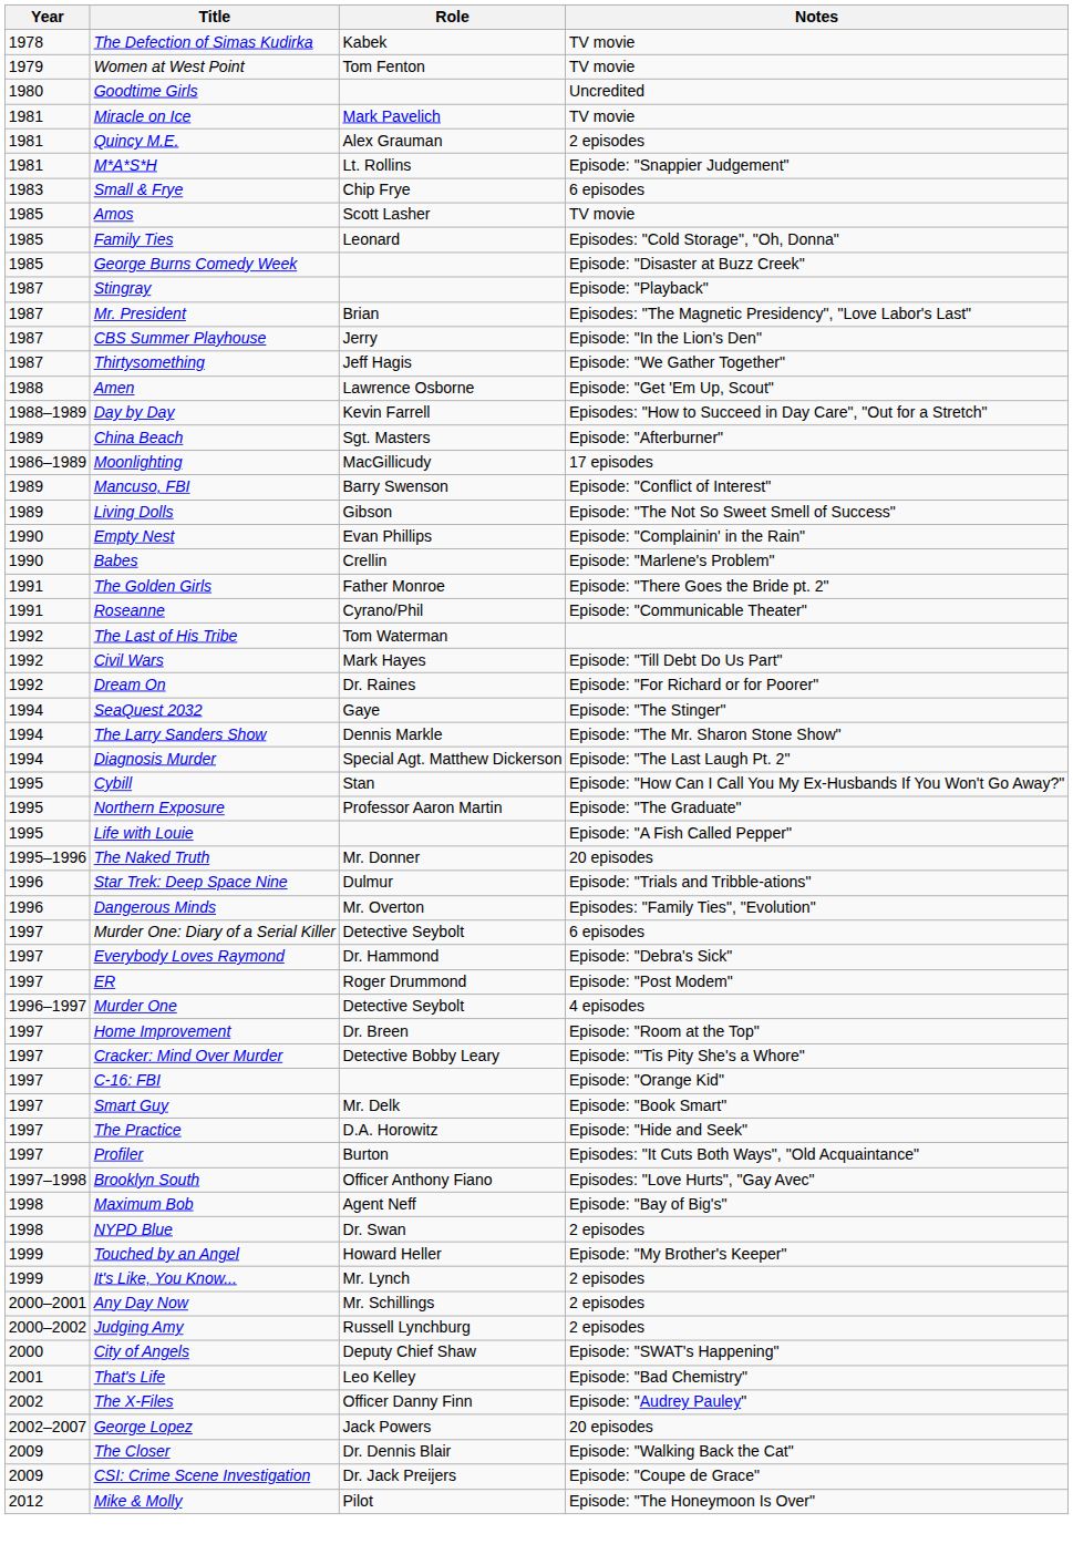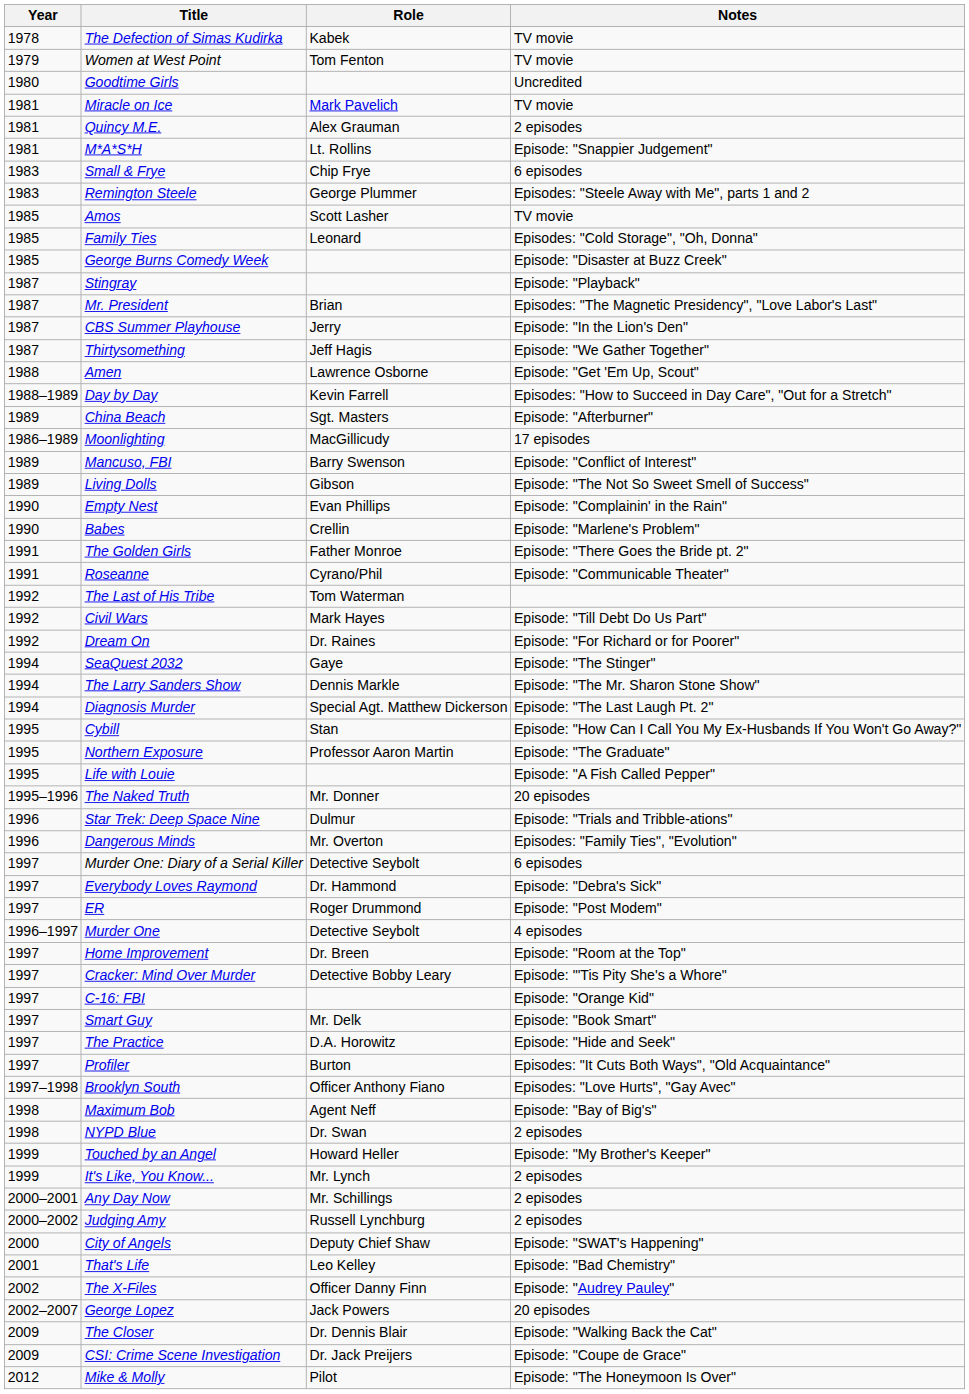 <table class="wikitable sortable">
 <tr>
 <th>Year</th>
 <th>Title</th>
 <th>Role</th>
 <th>Notes</th>
 </tr>
 <tr>
 <td>1978</td>
 <td><em><a href='#'>The Defection of Simas Kudirka</a></em></td>
 <td>Kabek</td>
 <td>TV movie</td>
 </tr>
 <tr>
 <td>1979</td>
 <td><em>Women at West Point</em></td>
 <td>Tom Fenton</td>
 <td>TV movie</td>
 </tr>
 <tr>
 <td>1980</td>
 <td><em><a href='#'>Goodtime Girls</a></em></td>
 <td></td>
 <td>Uncredited</td>
 </tr>
 <tr>
 <td>1981</td>
 <td><em><a href='#'>Miracle on Ice</a></em></td>
 <td><a href='#'>Mark Pavelich</a></td>
 <td>TV movie</td>
 </tr>
 <tr>
 <td>1981</td>
 <td><em><a href='#'>Quincy M.E.</a></em></td>
 <td>Alex Grauman</td>
 <td>2 episodes</td>
 </tr>
 <tr>
 <td>1981</td>
 <td><em><a href='#'>M*A*S*H</a></em></td>
 <td>Lt. Rollins</td>
 <td>Episode: "Snappier Judgement"</td>
 </tr>
 <tr>
 <td>1983</td>
 <td><em><a href='#'>Small & Frye</a></em></td>
 <td>Chip Frye</td>
 <td>6 episodes</td>
+</tr>
+<tr>
+<td>1983</td>
+<td><em><a href='#'>Remington Steele</a></em></td>
+<td>George Plummer</td>
+<td>Episodes: "Steele Away with Me", parts 1 and 2</td>
 </tr>
 <tr>
 <td>1985</td>
 <td><em><a href='#'>Amos</a></em></td>
 <td>Scott Lasher</td>
 <td>TV movie</td>
 </tr>
 <tr>
 <td>1985</td>
 <td><em><a href='#'>Family Ties</a></em></td>
 <td>Leonard</td>
 <td>Episodes: "Cold Storage", "Oh, Donna"</td>
 </tr>
 <tr>
 <td>1985</td>
 <td><em><a href='#'>George Burns Comedy Week</a></em></td>
 <td></td>
 <td>Episode: "Disaster at Buzz Creek"</td>
 </tr>
 <tr>
 <td>1987</td>
 <td><em><a href='#'>Stingray</a></em></td>
 <td></td>
 <td>Episode: "Playback"</td>
 </tr>
 <tr>
 <td>1987</td>
 <td><em><a href='#'>Mr. President</a></em></td>
 <td>Brian</td>
 <td>Episodes: "The Magnetic Presidency", "Love Labor's Last"</td>
 </tr>
 <tr>
 <td>1987</td>
 <td><em><a href='#'>CBS Summer Playhouse</a></em></td>
 <td>Jerry</td>
 <td>Episode: "In the Lion's Den"</td>
 </tr>
 <tr>
 <td>1987</td>
 <td><em><a href='#'>Thirtysomething</a></em></td>
 <td>Jeff Hagis</td>
 <td>Episode: "We Gather Together"</td>
 </tr>
 <tr>
 <td>1988</td>
 <td><em><a href='#'>Amen</a></em></td>
 <td>Lawrence Osborne</td>
 <td>Episode: "Get 'Em Up, Scout"</td>
 </tr>
 <tr>
 <td>1988–1989</td>
 <td><em><a href='#'>Day by Day</a></em></td>
 <td>Kevin Farrell</td>
 <td>Episodes: "How to Succeed in Day Care", "Out for a Stretch"</td>
 </tr>
 <tr>
 <td>1989</td>
 <td><em><a href='#'>China Beach</a></em></td>
 <td>Sgt. Masters</td>
 <td>Episode: "Afterburner"</td>
 </tr>
 <tr>
 <td>1986–1989</td>
 <td><em><a href='#'>Moonlighting</a></em></td>
 <td>MacGillicudy</td>
 <td>17 episodes</td>
 </tr>
 <tr>
 <td>1989</td>
 <td><em><a href='#'>Mancuso, FBI</a></em></td>
 <td>Barry Swenson</td>
 <td>Episode: "Conflict of Interest"</td>
 </tr>
 <tr>
 <td>1989</td>
 <td><em><a href='#'>Living Dolls</a></em></td>
 <td>Gibson</td>
 <td>Episode: "The Not So Sweet Smell of Success"</td>
 </tr>
 <tr>
 <td>1990</td>
 <td><em><a href='#'>Empty Nest</a></em></td>
 <td>Evan Phillips</td>
 <td>Episode: "Complainin' in the Rain"</td>
 </tr>
 <tr>
 <td>1990</td>
 <td><em><a href='#'>Babes</a></em></td>
 <td>Crellin</td>
 <td>Episode: "Marlene's Problem"</td>
 </tr>
 <tr>
 <td>1991</td>
 <td><em><a href='#'>The Golden Girls</a></em></td>
 <td>Father Monroe</td>
 <td>Episode: "There Goes the Bride pt. 2"</td>
 </tr>
 <tr>
 <td>1991</td>
 <td><em><a href='#'>Roseanne</a></em></td>
 <td>Cyrano/Phil</td>
 <td>Episode: "Communicable Theater"</td>
 </tr>
 <tr>
 <td>1992</td>
 <td><em><a href='#'>The Last of His Tribe</a></em></td>
 <td>Tom Waterman</td>
 </tr>
 <tr>
 <td>1992</td>
 <td><em><a href='#'>Civil Wars</a></em></td>
 <td>Mark Hayes</td>
 <td>Episode: "Till Debt Do Us Part"</td>
 </tr>
 <tr>
 <td>1992</td>
 <td><em><a href='#'>Dream On</a></em></td>
 <td>Dr. Raines</td>
 <td>Episode: "For Richard or for Poorer"</td>
 </tr>
 <tr>
 <td>1994</td>
 <td><em><a href='#'>SeaQuest 2032</a></em></td>
 <td>Gaye</td>
 <td>Episode: "The Stinger"</td>
 </tr>
 <tr>
 <td>1994</td>
 <td><em><a href='#'>The Larry Sanders Show</a></em></td>
 <td>Dennis Markle</td>
 <td>Episode: "The Mr. Sharon Stone Show"</td>
 </tr>
 <tr>
 <td>1994</td>
 <td><em><a href='#'>Diagnosis Murder</a></em></td>
 <td>Special Agt. Matthew Dickerson</td>
 <td>Episode: "The Last Laugh Pt. 2"</td>
 </tr>
 <tr>
 <td>1995</td>
 <td><em><a href='#'>Cybill</a></em></td>
 <td>Stan</td>
 <td>Episode: "How Can I Call You My Ex-Husbands If You Won't Go Away?"</td>
 </tr>
 <tr>
 <td>1995</td>
 <td><em><a href='#'>Northern Exposure</a></em></td>
 <td>Professor Aaron Martin</td>
 <td>Episode: "The Graduate"</td>
 </tr>
 <tr>
 <td>1995</td>
 <td><em><a href='#'>Life with Louie</a></em></td>
 <td></td>
 <td>Episode: "A Fish Called Pepper"</td>
 </tr>
 <tr>
 <td>1995–1996</td>
 <td><em><a href='#'>The Naked Truth</a></em></td>
 <td>Mr. Donner</td>
 <td>20 episodes</td>
 </tr>
 <tr>
 <td>1996</td>
 <td><em><a href='#'>Star Trek: Deep Space Nine</a></em></td>
 <td>Dulmur</td>
 <td>Episode: "Trials and Tribble-ations"</td>
 </tr>
 <tr>
 <td>1996</td>
 <td><em><a href='#'>Dangerous Minds</a></em></td>
 <td>Mr. Overton</td>
 <td>Episodes: "Family Ties", "Evolution"</td>
 </tr>
 <tr>
 <td>1997</td>
 <td><em>Murder One: Diary of a Serial Killer</em></td>
 <td>Detective Seybolt</td>
 <td>6 episodes</td>
 </tr>
 <tr>
 <td>1997</td>
 <td><em><a href='#'>Everybody Loves Raymond</a></em></td>
 <td>Dr. Hammond</td>
 <td>Episode: "Debra's Sick"</td>
 </tr>
 <tr>
 <td>1997</td>
 <td><em><a href='#'>ER</a></em></td>
 <td>Roger Drummond</td>
 <td>Episode: "Post Modem"</td>
 </tr>
 <tr>
 <td>1996–1997</td>
 <td><em><a href='#'>Murder One</a></em></td>
 <td>Detective Seybolt</td>
 <td>4 episodes</td>
 </tr>
 <tr>
 <td>1997</td>
 <td><em><a href='#'>Home Improvement</a></em></td>
 <td>Dr. Breen</td>
 <td>Episode: "Room at the Top"</td>
 </tr>
 <tr>
 <td>1997</td>
 <td><em><a href='#'>Cracker: Mind Over Murder</a></em></td>
 <td>Detective Bobby Leary</td>
 <td>Episode: "'Tis Pity She's a Whore"</td>
 </tr>
 <tr>
 <td>1997</td>
 <td><em><a href='#'>C-16: FBI</a></em></td>
 <td></td>
 <td>Episode: "Orange Kid"</td>
 </tr>
 <tr>
 <td>1997</td>
 <td><em><a href='#'>Smart Guy</a></em></td>
 <td>Mr. Delk</td>
 <td>Episode: "Book Smart"</td>
 </tr>
 <tr>
 <td>1997</td>
 <td><em><a href='#'>The Practice</a></em></td>
 <td>D.A. Horowitz</td>
 <td>Episode: "Hide and Seek"</td>
 </tr>
 <tr>
 <td>1997</td>
 <td><em><a href='#'>Profiler</a></em></td>
 <td>Burton</td>
 <td>Episodes: "It Cuts Both Ways", "Old Acquaintance"</td>
 </tr>
 <tr>
 <td>1997–1998</td>
 <td><em><a href='#'>Brooklyn South</a></em></td>
 <td>Officer Anthony Fiano</td>
 <td>Episodes: "Love Hurts", "Gay Avec"</td>
 </tr>
 <tr>
 <td>1998</td>
 <td><em><a href='#'>Maximum Bob</a></em></td>
 <td>Agent Neff</td>
 <td>Episode: "Bay of Big's"</td>
 </tr>
 <tr>
 <td>1998</td>
 <td><em><a href='#'>NYPD Blue</a></em></td>
 <td>Dr. Swan</td>
 <td>2 episodes</td>
 </tr>
 <tr>
 <td>1999</td>
 <td><em><a href='#'>Touched by an Angel</a></em></td>
 <td>Howard Heller</td>
 <td>Episode: "My Brother's Keeper"</td>
 </tr>
 <tr>
 <td>1999</td>
 <td><em><a href='#'>It's Like, You Know...</a></em></td>
 <td>Mr. Lynch</td>
 <td>2 episodes</td>
 </tr>
 <tr>
 <td>2000–2001</td>
 <td><em><a href='#'>Any Day Now</a></em></td>
 <td>Mr. Schillings</td>
 <td>2 episodes</td>
 </tr>
 <tr>
 <td>2000–2002</td>
 <td><em><a href='#'>Judging Amy</a></em></td>
 <td>Russell Lynchburg</td>
 <td>2 episodes</td>
 </tr>
 <tr>
 <td>2000</td>
 <td><em><a href='#'>City of Angels</a></em></td>
 <td>Deputy Chief Shaw</td>
 <td>Episode: "SWAT's Happening"</td>
 </tr>
 <tr>
 <td>2001</td>
 <td><em><a href='#'>That's Life</a></em></td>
 <td>Leo Kelley</td>
 <td>Episode: "Bad Chemistry"</td>
 </tr>
 <tr>
 <td>2002</td>
 <td><em><a href='#'>The X-Files</a></em></td>
 <td>Officer Danny Finn</td>
 <td>Episode: "<a href='#'>Audrey Pauley</a>"</td>
 </tr>
 <tr>
 <td>2002–2007</td>
 <td><em><a href='#'>George Lopez</a></em></td>
 <td>Jack Powers</td>
 <td>20 episodes</td>
 </tr>
 <tr>
 <td>2009</td>
 <td><em><a href='#'>The Closer</a></em></td>
 <td>Dr. Dennis Blair</td>
 <td>Episode: "Walking Back the Cat"</td>
 </tr>
 <tr>
 <td>2009</td>
 <td><em><a href='#'>CSI: Crime Scene Investigation</a></em></td>
 <td>Dr. Jack Preijers</td>
 <td>Episode: "Coupe de Grace"</td>
 </tr>
 <tr>
 <td>2012</td>
 <td><em><a href='#'>Mike & Molly</a></em></td>
 <td>Pilot</td>
 <td>Episode: "The Honeymoon Is Over"</td>
 </tr>
 </table>
